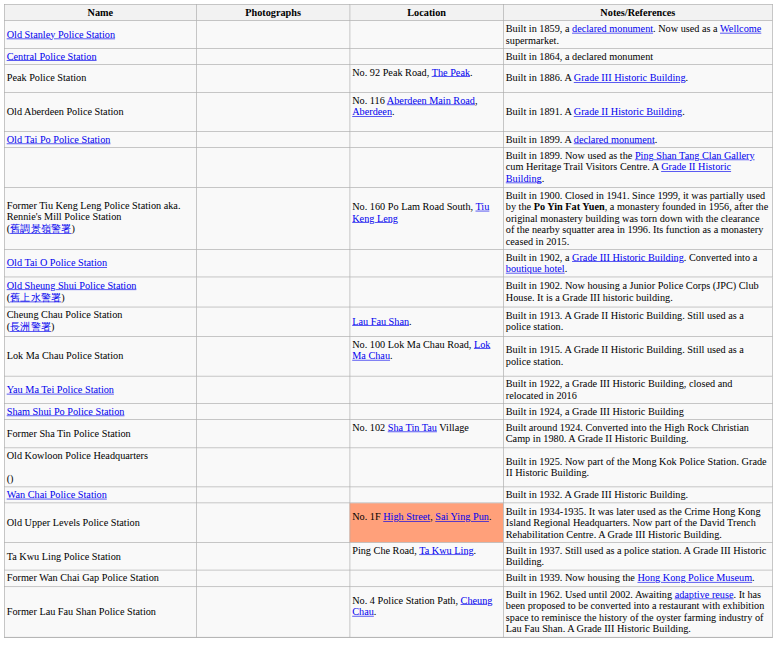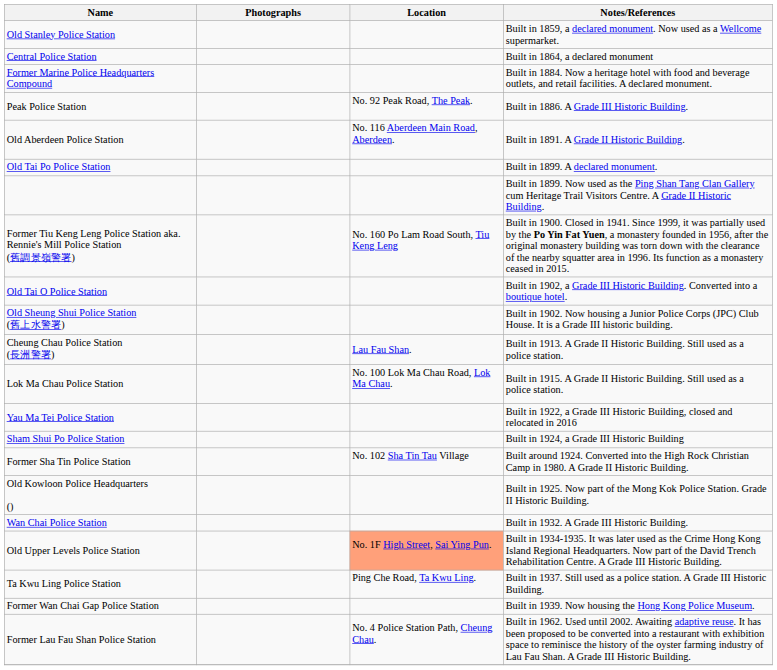 <table class="wikitable sortable" style="width:95%">
 <tr>
 <th width="25%">Name</th>
 <th width="20%">Photographs</th>
 <th width="20%">Location</th>
 <th width="35%">Notes/References</th>
 </tr>
 <tr>
 <td><a href='#'>Old Stanley Police Station</a></td>
 <td></td>
 <td></td>
 <td>Built in 1859, a <a href='#'>declared monument</a>. Now used as a <a href='#'>Wellcome</a> supermarket.</td>
 </tr>
 <tr>
 <td><a href='#'>Central Police Station</a></td>
 <td></td>
 <td></td>
 <td>Built in 1864, a declared monument</td>
+</tr>
+<tr>
+<td><a href='#'>Former Marine Police Headquarters Compound</a></td>
+<td></td>
+<td></td>
+<td>Built in 1884. Now a heritage hotel with food and beverage outlets, and retail facilities. A declared monument.</td>
 </tr>
 <tr>
 <td>Peak Police Station</td>
 <td></td>
 <td>No. 92 Peak Road, <a href='#'>The Peak</a>.<br><br></td>
 <td>Built in 1886. A <a href='#'>Grade III Historic Building</a>.</td>
 </tr>
 <tr>
 <td>Old Aberdeen Police Station</td>
 <td></td>
 <td>No. 116 <a href='#'>Aberdeen Main Road</a>, <a href='#'>Aberdeen</a>.<br><br></td>
 <td>Built in 1891. A <a href='#'>Grade II Historic Building</a>.</td>
 </tr>
 <tr>
 <td><a href='#'>Old Tai Po Police Station</a></td>
 <td></td>
 <td></td>
 <td>Built in 1899. A <a href='#'>declared monument</a>.</td>
 </tr>
 <tr>
 <td></td>
 <td></td>
 <td></td>
 <td> Built in 1899. Now used as the <a href='#'>Ping Shan Tang Clan Gallery</a> cum Heritage Trail Visitors Centre. A <a href='#'>Grade II Historic Building</a>.</td>
 </tr>
 <tr>
 <td>Former Tiu Keng Leng Police Station aka. Rennie's Mill Police Station<br>(<a href='#'>舊調景嶺警署</a>)</td>
 <td></td>
 <td>No. 160 Po Lam Road South, <a href='#'>Tiu Keng Leng</a><br><br></td>
 <td>Built in 1900. Closed in 1941. Since 1999, it was partially used by the <strong>Po Yin Fat Yuen</strong>, a monastery founded in 1956, after the original monastery building was torn down with the clearance of the nearby squatter area in 1996. Its function as a monastery ceased in 2015.</td>
 </tr>
 <tr>
 <td><a href='#'>Old Tai O Police Station</a></td>
 <td></td>
 <td></td>
 <td>Built in 1902, a <a href='#'>Grade III Historic Building</a>. Converted into a <a href='#'>boutique hotel</a>.</td>
 </tr>
 <tr>
 <td><a href='#'>Old Sheung Shui Police Station</a><br>(<a href='#'>舊上水警署</a>)</td>
 <td></td>
 <td></td>
 <td>Built in 1902. Now housing a Junior Police Corps (JPC) Club House. It is a Grade III historic building.</td>
 </tr>
 <tr>
 <td>Cheung Chau Police Station<br>(<a href='#'>長洲警署</a>)</td>
 <td></td>
 <td><a href='#'>Lau Fau Shan</a>.</td>
 <td>Built in 1913. A Grade II Historic Building. Still used as a police station.</td>
 </tr>
 <tr>
 <td>Lok Ma Chau Police Station</td>
 <td></td>
 <td>No. 100 Lok Ma Chau Road, <a href='#'>Lok Ma Chau</a>.<br><br></td>
 <td>Built in 1915. A Grade II Historic Building. Still used as a police station.</td>
 </tr>
 <tr>
 <td><a href='#'>Yau Ma Tei Police Station</a></td>
 <td></td>
 <td></td>
 <td>Built in 1922, a Grade III Historic Building, closed and relocated in 2016</td>
 </tr>
 <tr>
 <td><a href='#'>Sham Shui Po Police Station</a></td>
 <td></td>
 <td></td>
 <td>Built in 1924, a Grade III Historic Building</td>
 </tr>
 <tr>
 <td>Former Sha Tin Police Station</td>
 <td></td>
 <td>No. 102 <a href='#'>Sha Tin Tau</a> Village<br><br></td>
 <td>Built around 1924. Converted into the High Rock Christian Camp in 1980. A Grade II Historic Building.</td>
 </tr>
 <tr>
 <td>Old Kowloon Police Headquarters<br><br>()</td>
 <td></td>
 <td></td>
 <td>Built in 1925. Now part of the Mong Kok Police Station. Grade II Historic Building.</td>
 </tr>
 <tr>
 <td><a href='#'>Wan Chai Police Station</a></td>
 <td></td>
 <td></td>
 <td>Built in 1932. A Grade III Historic Building.</td>
 </tr>
 <tr>
 <td>Old Upper Levels Police Station</td>
 <td></td>
 <td style="background: lightsalmon;">No. 1F <a href='#'>High Street</a>, <a href='#'>Sai Ying Pun</a>.<br><br></td>
 <td> Built in 1934-1935. It was later used as the Crime Hong Kong Island Regional Headquarters. Now part of the David Trench Rehabilitation Centre. A Grade III Historic Building.</td>
 </tr>
 <tr>
 <td>Ta Kwu Ling Police Station</td>
 <td></td>
 <td>Ping Che Road, <a href='#'>Ta Kwu Ling</a>.<br><br></td>
 <td>Built in 1937. Still used as a police station. A Grade III Historic Building.</td>
 </tr>
 <tr>
 <td>Former Wan Chai Gap Police Station</td>
 <td></td>
 <td></td>
 <td>Built in 1939. Now housing the <a href='#'>Hong Kong Police Museum</a>.</td>
 </tr>
 <tr>
 <td>Former Lau Fau Shan Police Station</td>
 <td></td>
 <td>No. 4 Police Station Path, <a href='#'>Cheung Chau</a>.<br><br></td>
 <td>Built in 1962. Used until 2002. Awaiting <a href='#'>adaptive reuse</a>. It has been proposed to be converted into a restaurant with exhibition space to reminisce the history of the oyster farming industry of Lau Fau Shan. A Grade III Historic Building.</td>
 </tr>
 <tr>
 </tr>
 </table>
